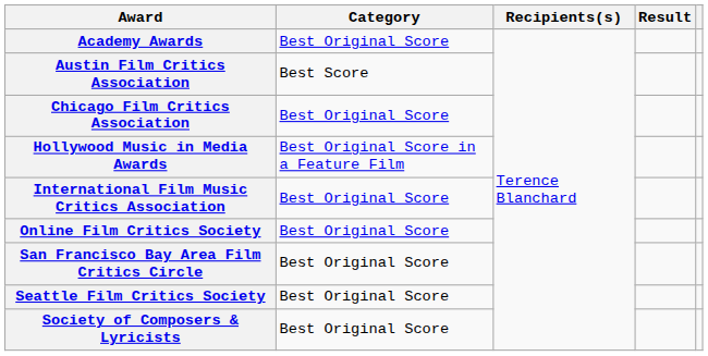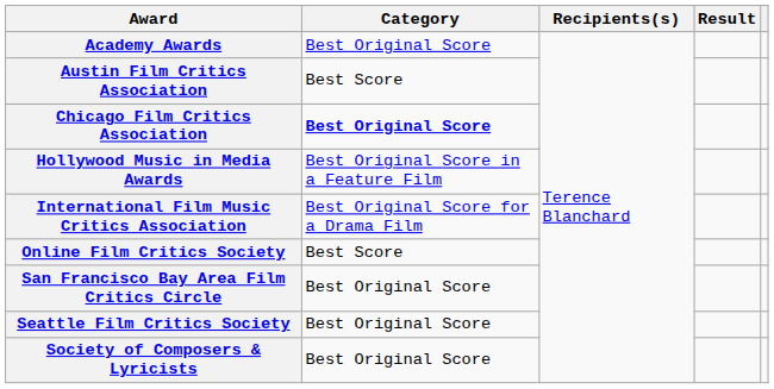 <table class="wikitable sortable plainrowheaders">
 <tr>
 <th scope="col">Award</th>
 <th scope="col">Category</th>
 <th scope="col">Recipients(s)</th>
 <th scope="col">Result</th>
 <th scope="col"></th>
 </tr>
 <tr>
 <th scope="row"><a href='#'>Academy Awards</a></th>
 <td><a href='#'>Best Original Score</a></td>
 <td rowspan="9"><a href='#'>Terence Blanchard</a></td>
 <td></td>
 <td></td>
 </tr>
 <tr>
 <th scope="row"><a href='#'>Austin Film Critics Association</a></th>
 <td>Best Score</td>
 <td></td>
 <td></td>
 </tr>
 <tr>
 <th scope="row"><a href='#'>Chicago Film Critics Association</a></th>
-<td><a href='#'>Best Original Score</a></td>
+<td><strong><a href='#'>Best Original Score</a></strong></td>
 <td></td>
 <td></td>
 </tr>
 <tr>
 <th scope="row"><a href='#'>Hollywood Music in Media Awards</a></th>
 <td><a href='#'>Best Original Score in a Feature Film</a></td>
 <td></td>
 <td></td>
 </tr>
 <tr>
 <th scope="row"><a href='#'>International Film Music Critics Association</a></th>
-<td><a href='#'>Best Original Score</a></td>
+<td><a href='#'>Best Original Score for a Drama Film</a></td>
 <td></td>
 <td></td>
 </tr>
 <tr>
 <th scope="row"><a href='#'>Online Film Critics Society</a></th>
-<td><a href='#'>Best Original Score</a></td>
+<td>Best Score</td>
 <td></td>
 <td></td>
 </tr>
 <tr>
 <th scope="row"><a href='#'>San Francisco Bay Area Film Critics Circle</a></th>
 <td>Best Original Score</td>
 <td></td>
 <td></td>
 </tr>
 <tr>
 <th scope="row"><a href='#'>Seattle Film Critics Society</a></th>
 <td>Best Original Score</td>
 <td></td>
 <td></td>
 </tr>
 <tr>
 <th scope="row"><a href='#'>Society of Composers & Lyricists</a></th>
 <td>Best Original Score</td>
 <td></td>
 <td><br></td>
 </tr>
 </table>
